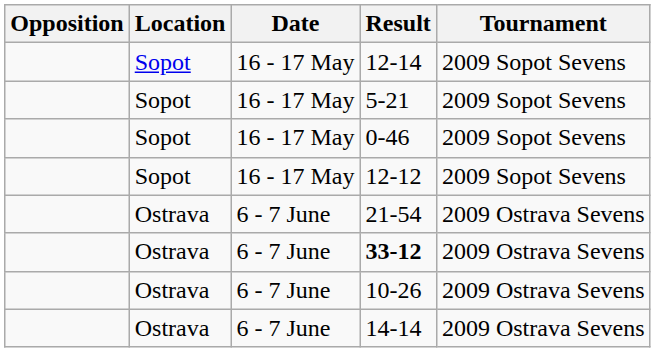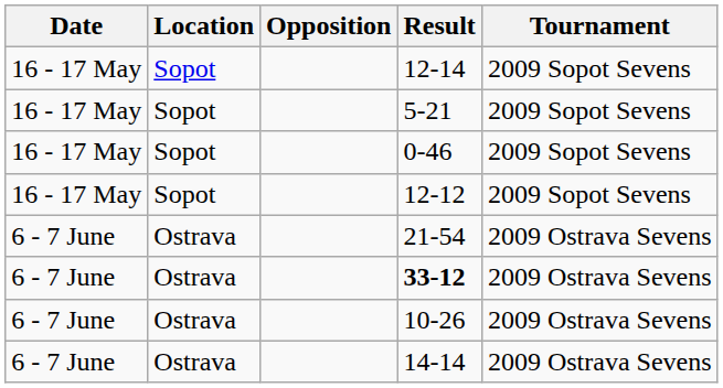 <table class="wikitable">
 <tr align="left">
+<th>Date</th>
+<th>Location</th>
 <th>Opposition</th>
-<th>Location</th>
-<th>Date</th>
 <th>Result</th>
 <th>Tournament</th>
 </tr>
 <tr>
+<td>16 - 17 May</td>
+<td><a href='#'>Sopot</a></td>
 <td></td>
-<td><a href='#'>Sopot</a></td>
-<td>16 - 17 May</td>
 <td>12-14</td>
 <td>2009 Sopot Sevens</td>
 </tr>
 <tr>
+<td>16 - 17 May</td>
+<td>Sopot</td>
 <td></td>
-<td>Sopot</td>
-<td>16 - 17 May</td>
 <td>5-21</td>
 <td>2009 Sopot Sevens</td>
 </tr>
 <tr>
+<td>16 - 17 May</td>
+<td>Sopot</td>
 <td></td>
-<td>Sopot</td>
-<td>16 - 17 May</td>
 <td>0-46</td>
 <td>2009 Sopot Sevens</td>
 </tr>
 <tr>
+<td>16 - 17 May</td>
+<td>Sopot</td>
 <td></td>
-<td>Sopot</td>
-<td>16 - 17 May</td>
 <td>12-12</td>
 <td>2009 Sopot Sevens</td>
 </tr>
 <tr>
+<td>6 - 7 June</td>
+<td>Ostrava</td>
 <td></td>
-<td>Ostrava</td>
-<td>6 - 7 June</td>
 <td>21-54</td>
 <td>2009 Ostrava Sevens</td>
 </tr>
 <tr>
+<td>6 - 7 June</td>
+<td>Ostrava</td>
 <td></td>
-<td>Ostrava</td>
-<td>6 - 7 June</td>
 <td><strong>33-12</strong></td>
 <td>2009 Ostrava Sevens</td>
 </tr>
 <tr>
+<td>6 - 7 June</td>
+<td>Ostrava</td>
 <td></td>
-<td>Ostrava</td>
-<td>6 - 7 June</td>
 <td>10-26</td>
 <td>2009 Ostrava Sevens</td>
 </tr>
 <tr>
+<td>6 - 7 June</td>
+<td>Ostrava</td>
 <td></td>
-<td>Ostrava</td>
-<td>6 - 7 June</td>
 <td>14-14</td>
 <td>2009 Ostrava Sevens</td>
 </tr>
 </table>
